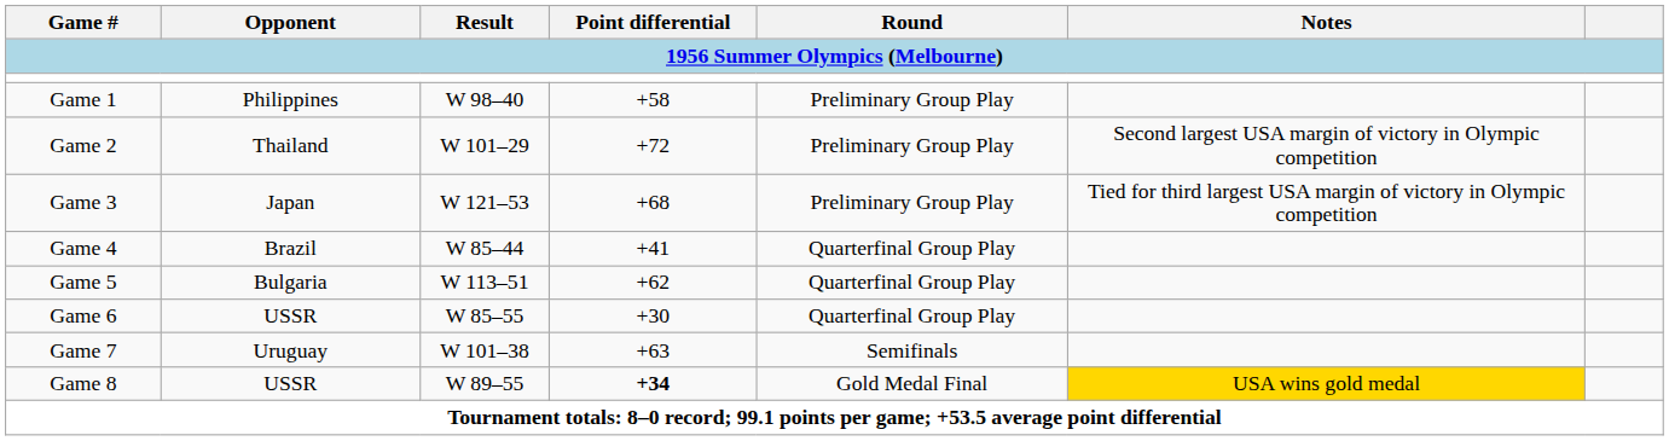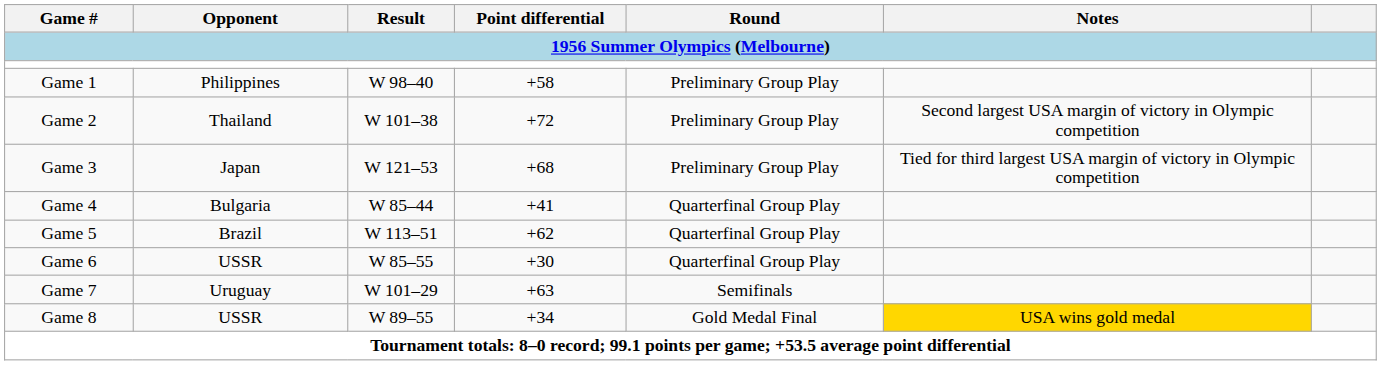 <table class="wikitable">
 <tr>
 <th width=6%>Game #</th>
 <th width=10%>Opponent</th>
 <th width=05%>Result</th>
 <th width=8%>Point differential</th>
 <th width=12%>Round</th>
 <th width=20%>Notes</th>
 <th width=3%></th>
 </tr>
 <tr>
 <td colspan="7"  style="text-align:center; background:lightblue;"><span><strong><a href='#'>1956 Summer Olympics</a> (<a href='#'>Melbourne</a>)</strong></span></td>
 </tr>
 <tr>
 <td colspan="7"  style="text-align:center; background:white;"></td>
 </tr>
 <tr>
 <td align=center>Game 1</td>
 <td align=center>Philippines</td>
 <td align=center>W 98–40</td>
 <td align=center>+58</td>
 <td align=center>Preliminary Group Play</td>
 <td align=center></td>
 <td align=center></td>
 </tr>
 <tr>
 <td align=center>Game 2</td>
 <td align=center>Thailand</td>
-<td align=center>W 101–29</td>
+<td align=center>W 101–38</td>
 <td align=center>+72</td>
 <td align=center>Preliminary Group Play</td>
 <td align=center>Second largest USA margin of victory in Olympic competition</td>
 <td align=center></td>
 </tr>
 <tr>
 <td align=center>Game 3</td>
 <td align=center>Japan</td>
 <td align=center>W 121–53</td>
 <td align=center>+68</td>
 <td align=center>Preliminary Group Play</td>
 <td align=center>Tied for third largest USA margin of victory in Olympic competition</td>
 <td align=center></td>
 </tr>
 <tr>
 <td align=center>Game 4</td>
-<td align=center>Brazil</td>
+<td align=center>Bulgaria</td>
 <td align=center>W 85–44</td>
 <td align=center>+41</td>
 <td align=center>Quarterfinal Group Play</td>
 <td align=center></td>
 <td align=center></td>
 </tr>
 <tr>
 <td align=center>Game 5</td>
-<td align=center>Bulgaria</td>
+<td align=center>Brazil</td>
 <td align=center>W 113–51</td>
 <td align=center>+62</td>
 <td align=center>Quarterfinal Group Play</td>
 <td align=center></td>
 <td align=center></td>
 </tr>
 <tr>
 <td align=center>Game 6</td>
 <td align=center>USSR</td>
 <td align=center>W 85–55</td>
 <td align=center>+30</td>
 <td align=center>Quarterfinal Group Play</td>
 <td align=center></td>
 <td align=center></td>
 </tr>
 <tr>
 <td align=center>Game 7</td>
 <td align=center>Uruguay</td>
-<td align=center>W 101–38</td>
+<td align=center>W 101–29</td>
 <td align=center>+63</td>
 <td align=center>Semifinals</td>
 <td align=center></td>
 <td align=center></td>
 </tr>
 <tr>
 <td align=center>Game 8</td>
 <td align=center>USSR</td>
 <td align=center>W 89–55</td>
-<td align=center><strong>+34</strong></td>
+<td align=center>+34</td>
 <td align=center>Gold Medal Final</td>
 <td style="text-align:center; background:gold;">USA wins gold medal </td>
 <td align=center></td>
 </tr>
 <tr>
 <td colspan="7"  style="text-align:center; background:white;"><span><strong>Tournament totals: 8–0 record; 99.1 points per game; +53.5 average point differential</strong></span></td>
 </tr>
 </table>
